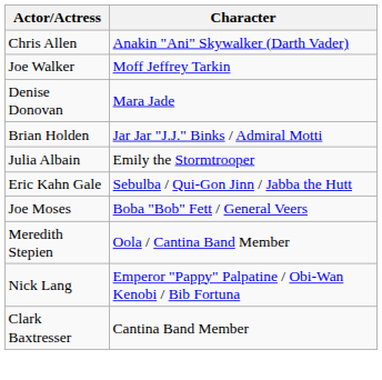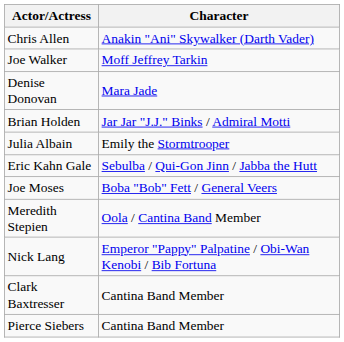 <table class="wikitable" style="width:25em; font-size:100%; line-height:1.2">
 <tr>
 <th>Actor/Actress</th>
 <th>Character</th>
 </tr>
 <tr>
 <td>Chris Allen</td>
 <td><a href='#'>Anakin "Ani" Skywalker (Darth Vader)</a></td>
 </tr>
 <tr>
 <td>Joe Walker</td>
 <td><a href='#'>Moff Jeffrey Tarkin</a></td>
 </tr>
 <tr>
 <td>Denise Donovan</td>
 <td><a href='#'>Mara Jade</a></td>
 </tr>
 <tr>
 <td>Brian Holden</td>
 <td><a href='#'>Jar Jar "J.J." Binks</a> / <a href='#'>Admiral Motti</a></td>
 </tr>
 <tr>
 <td>Julia Albain</td>
 <td>Emily the <a href='#'>Stormtrooper</a></td>
 </tr>
 <tr>
 <td>Eric Kahn Gale</td>
 <td><a href='#'>Sebulba</a> / <a href='#'>Qui-Gon Jinn</a> / <a href='#'>Jabba the Hutt</a></td>
 </tr>
 <tr>
 <td>Joe Moses</td>
 <td><a href='#'>Boba "Bob" Fett</a> / <a href='#'>General Veers</a></td>
 </tr>
 <tr>
 <td>Meredith Stepien</td>
 <td><a href='#'>Oola</a> / <a href='#'>Cantina Band</a> Member</td>
 </tr>
 <tr>
 <td>Nick Lang</td>
 <td><a href='#'>Emperor "Pappy" Palpatine</a> / <a href='#'>Obi-Wan Kenobi</a> / <a href='#'>Bib Fortuna</a></td>
 </tr>
 <tr>
 <td>Clark Baxtresser</td>
 <td>Cantina Band Member</td>
 </tr>
+<tr>
+<td>Pierce Siebers</td>
+<td>Cantina Band Member</td>
+</tr>
 </table>
